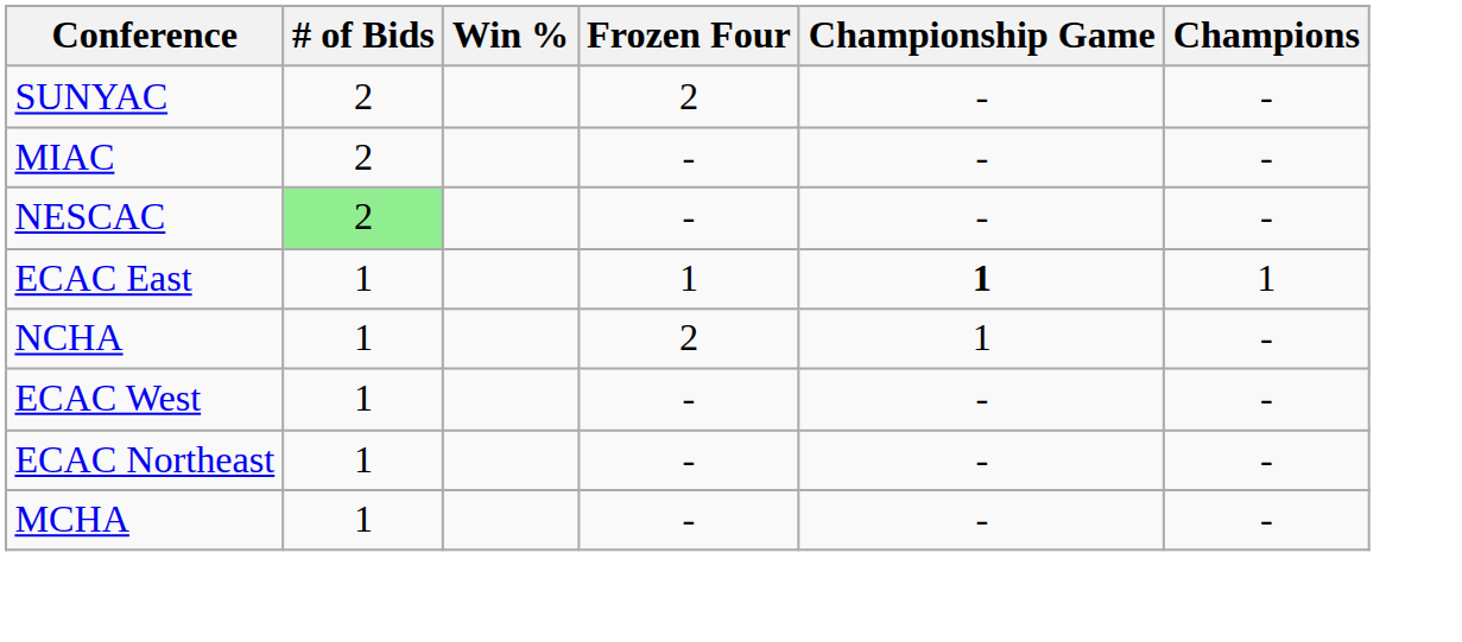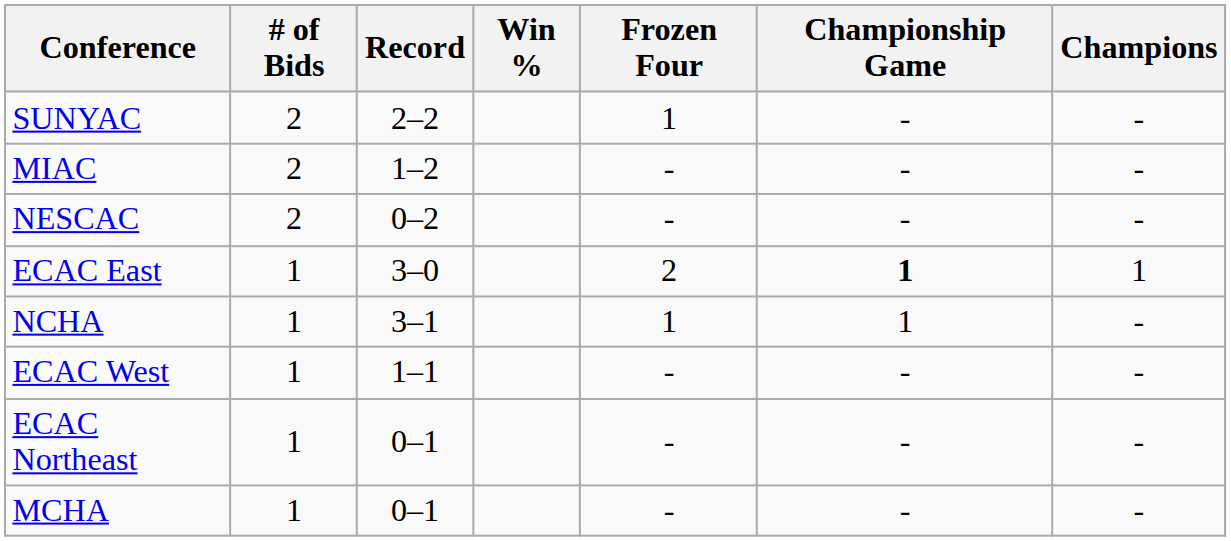 <table class="wikitable sortable">
 <tr>
 <th>Conference</th>
 <th># of Bids</th>
+<th>Record</th>
 <th>Win %</th>
 <th>Frozen Four</th>
 <th>Championship Game</th>
 <th>Champions</th>
 </tr>
 <tr align="center">
 <td align="left"><a href='#'>SUNYAC</a></td>
 <td>2</td>
+<td>2–2</td>
 <td></td>
-<td>2</td>
+<td>1</td>
 <td>-</td>
 <td>-</td>
 </tr>
 <tr align="center">
 <td align="left"><a href='#'>MIAC</a></td>
 <td>2</td>
+<td>1–2</td>
 <td></td>
 <td>-</td>
 <td>-</td>
 <td>-</td>
 </tr>
 <tr align="center">
 <td align="left"><a href='#'>NESCAC</a></td>
-<td style="background: lightgreen;">2</td>
+<td>2</td>
+<td>0–2</td>
 <td></td>
 <td>-</td>
 <td>-</td>
 <td>-</td>
 </tr>
 <tr align="center">
 <td align="left"><a href='#'>ECAC East</a></td>
 <td>1</td>
+<td>3–0</td>
 <td></td>
-<td>1</td>
+<td>2</td>
 <td><strong>1</strong></td>
 <td>1</td>
 </tr>
 <tr align="center">
 <td align="left"><a href='#'>NCHA</a></td>
 <td>1</td>
+<td>3–1</td>
 <td></td>
-<td>2</td>
+<td>1</td>
 <td>1</td>
 <td>-</td>
 </tr>
 <tr align="center">
 <td align="left"><a href='#'>ECAC West</a></td>
 <td>1</td>
+<td>1–1</td>
 <td></td>
 <td>-</td>
 <td>-</td>
 <td>-</td>
 </tr>
 <tr align="center">
 <td align="left"><a href='#'>ECAC Northeast</a></td>
 <td>1</td>
+<td>0–1</td>
 <td></td>
 <td>-</td>
 <td>-</td>
 <td>-</td>
 </tr>
 <tr align="center">
 <td align="left"><a href='#'>MCHA</a></td>
 <td>1</td>
+<td>0–1</td>
 <td></td>
 <td>-</td>
 <td>-</td>
 <td>-</td>
 </tr>
 </table>
